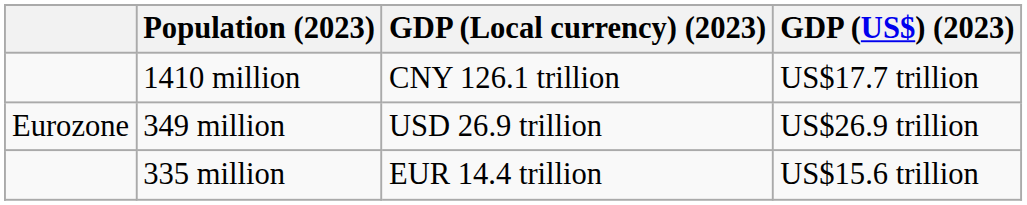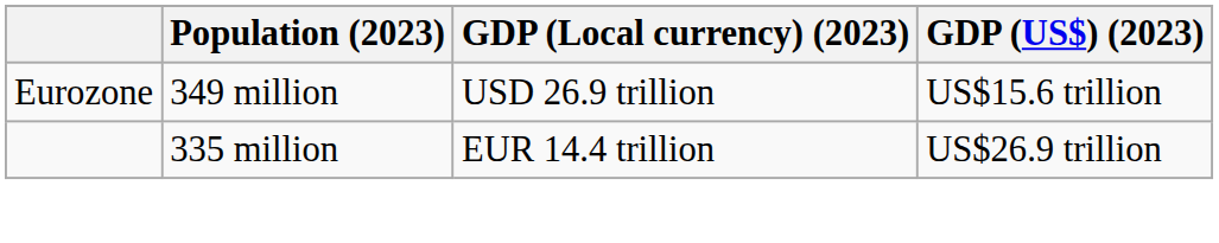 <table class="wikitable sortable">
 <tr>
 </tr>
 <tr>
 <th class=unsortable></th>
 <th>Population (2023)</th>
 <th>GDP (Local currency) (2023)</th>
 <th>GDP (<a href='#'>US$</a>) (2023)</th>
 </tr>
 <tr>
-<td style=text-align:left></td>
-<td>1410 million</td>
-<td>CNY 126.1 trillion </td>
-<td>US$17.7 trillion </td>
-</tr>
-<tr>
 <td style=text-align:left> Eurozone</td>
 <td>349 million</td>
 <td>USD 26.9 trillion</td>
-<td>US$26.9 trillion</td>
+<td>US$15.6 trillion</td>
 </tr>
 <tr>
 <td style=text-align:left></td>
 <td>335 million</td>
 <td>EUR 14.4 trillion</td>
-<td>US$15.6 trillion</td>
+<td>US$26.9 trillion</td>
 </tr>
 </table>
